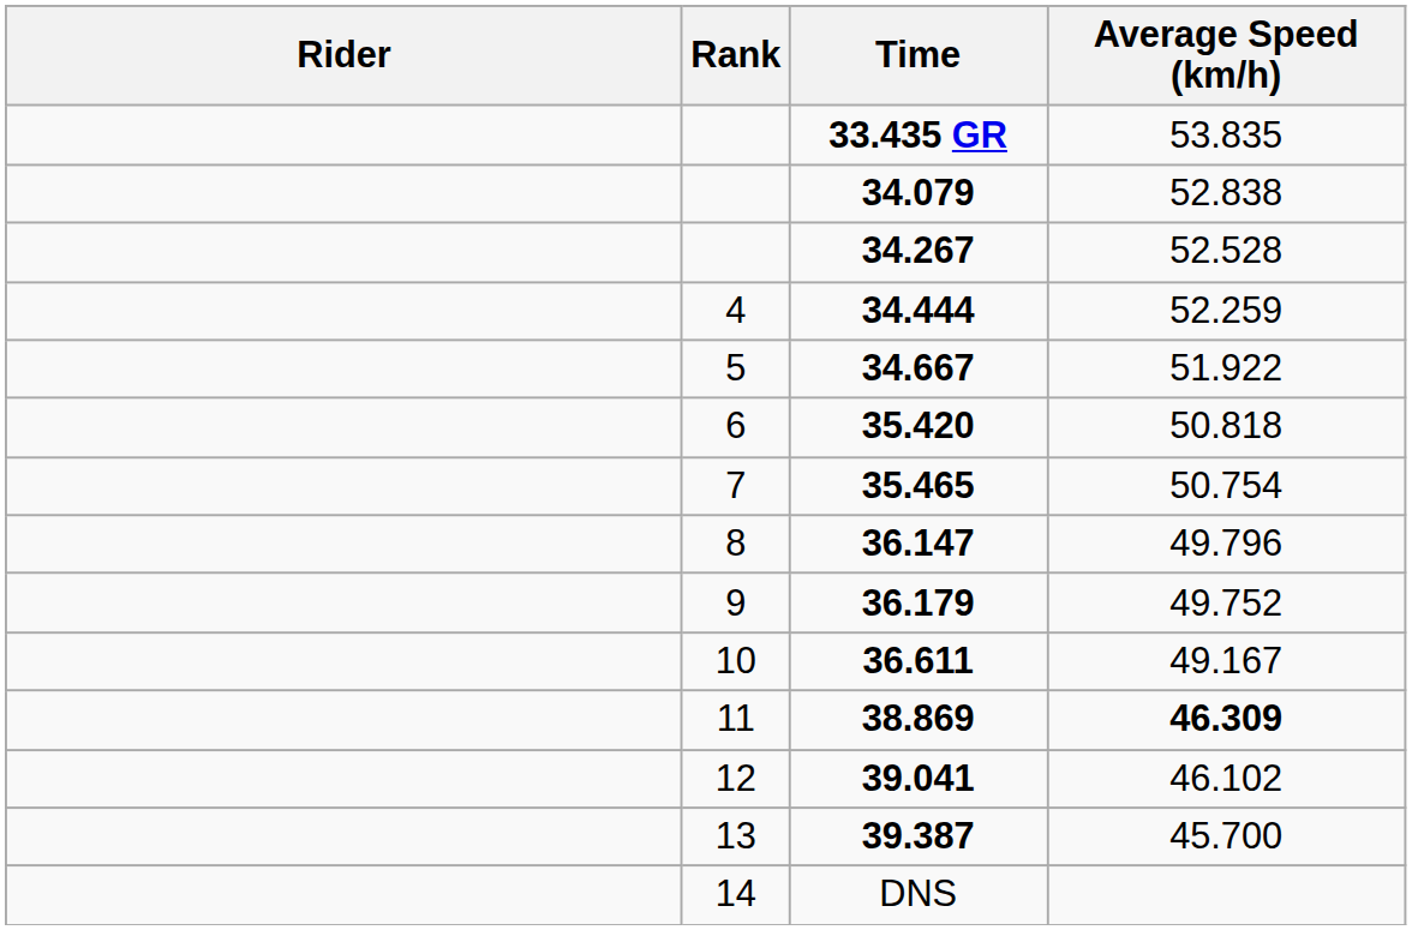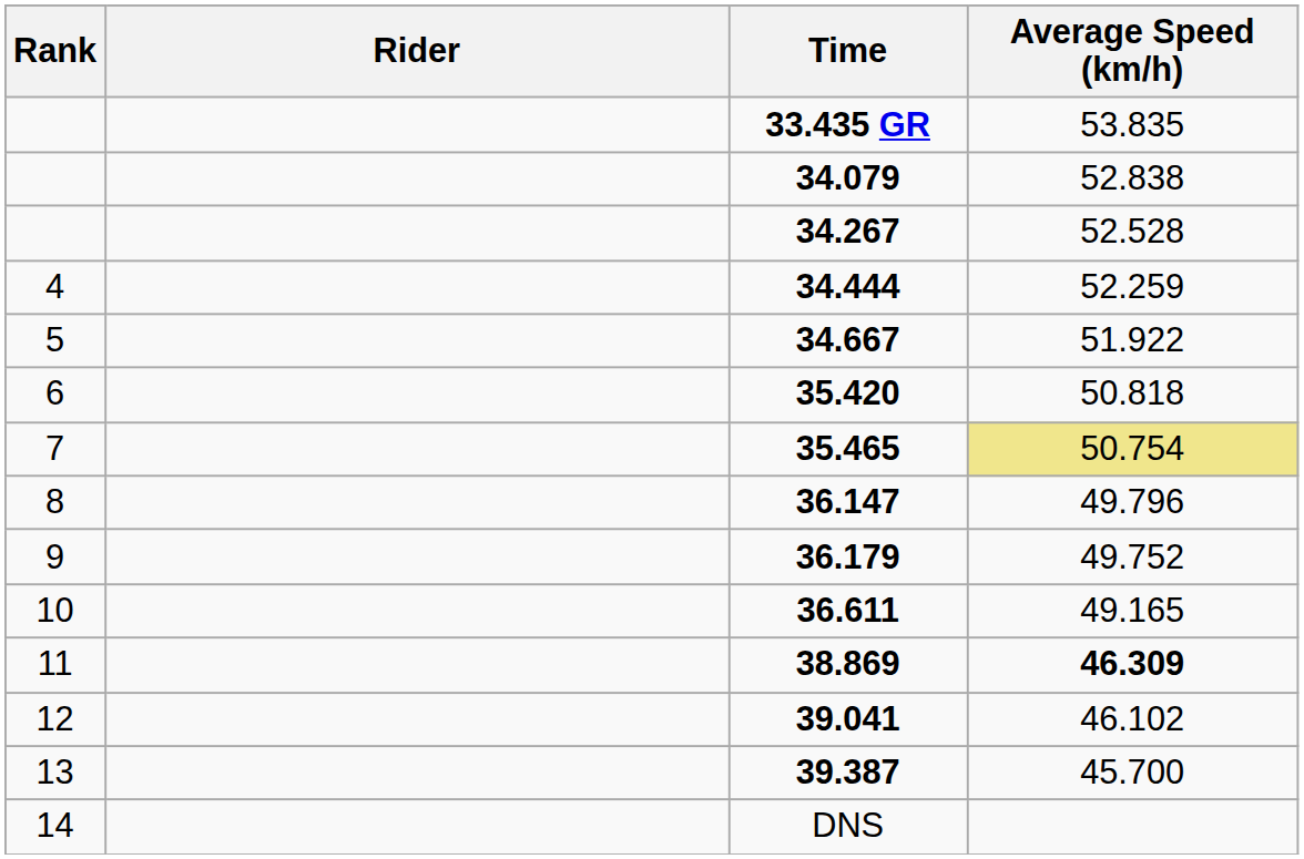 <table class="wikitable" style="text-align:center;">
 <tr>
+<th>Rank</th>
 <th style="width:20em;">Rider</th>
-<th>Rank</th>
 <th style="width:7em;">Time</th>
 <th style="width:10em;">Average Speed (km/h)</th>
 </tr>
 <tr>
+<td></td>
 <td align=left></td>
-<td></td>
 <td><strong>33.435</strong> <a href='#'><strong>GR</strong></a></td>
 <td>53.835</td>
 </tr>
 <tr>
+<td></td>
 <td align=left></td>
-<td></td>
 <td><strong>34.079</strong></td>
 <td>52.838</td>
 </tr>
 <tr>
+<td></td>
 <td align=left></td>
-<td></td>
 <td><strong>34.267</strong></td>
 <td>52.528</td>
 </tr>
 <tr>
+<td>4</td>
 <td align=left></td>
-<td>4</td>
 <td><strong>34.444</strong></td>
 <td>52.259</td>
 </tr>
 <tr>
+<td>5</td>
 <td align=left></td>
-<td>5</td>
 <td><strong>34.667</strong></td>
 <td>51.922</td>
 </tr>
 <tr>
+<td>6</td>
 <td align=left></td>
-<td>6</td>
 <td><strong>35.420</strong></td>
 <td>50.818</td>
 </tr>
 <tr>
+<td>7</td>
 <td align=left></td>
-<td>7</td>
 <td><strong>35.465</strong></td>
-<td>50.754</td>
+<td style="background: khaki;">50.754</td>
 </tr>
 <tr>
+<td>8</td>
 <td align=left></td>
-<td>8</td>
 <td><strong>36.147</strong></td>
 <td>49.796</td>
 </tr>
 <tr>
+<td>9</td>
 <td align=left></td>
-<td>9</td>
 <td><strong>36.179</strong></td>
 <td>49.752</td>
 </tr>
 <tr>
+<td>10</td>
 <td align=left></td>
-<td>10</td>
 <td><strong>36.611</strong></td>
-<td>49.167</td>
+<td>49.165</td>
 </tr>
 <tr>
+<td>11</td>
 <td align=left></td>
-<td>11</td>
 <td><strong>38.869</strong></td>
 <td><strong>46.309</strong></td>
 </tr>
 <tr>
+<td>12</td>
 <td align=left></td>
-<td>12</td>
 <td><strong>39.041</strong></td>
 <td>46.102</td>
 </tr>
 <tr>
+<td>13</td>
 <td align=left></td>
-<td>13</td>
 <td><strong>39.387</strong></td>
 <td>45.700</td>
 </tr>
 <tr>
+<td>14</td>
 <td align=left></td>
-<td>14</td>
 <td>DNS</td>
 <td></td>
 </tr>
 </table>
